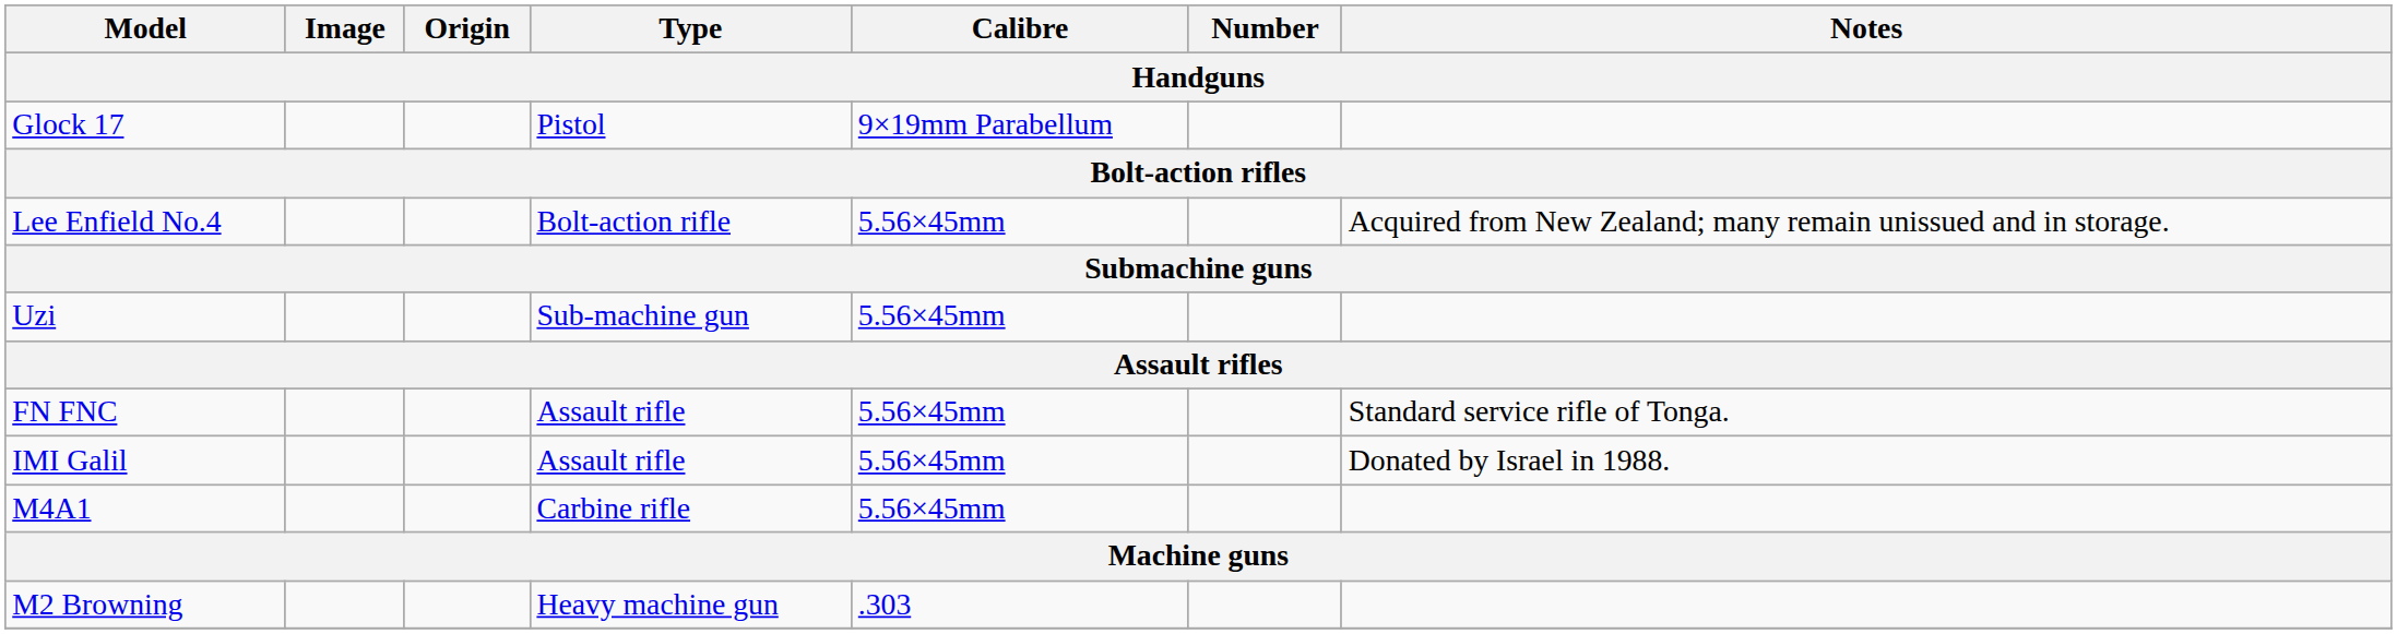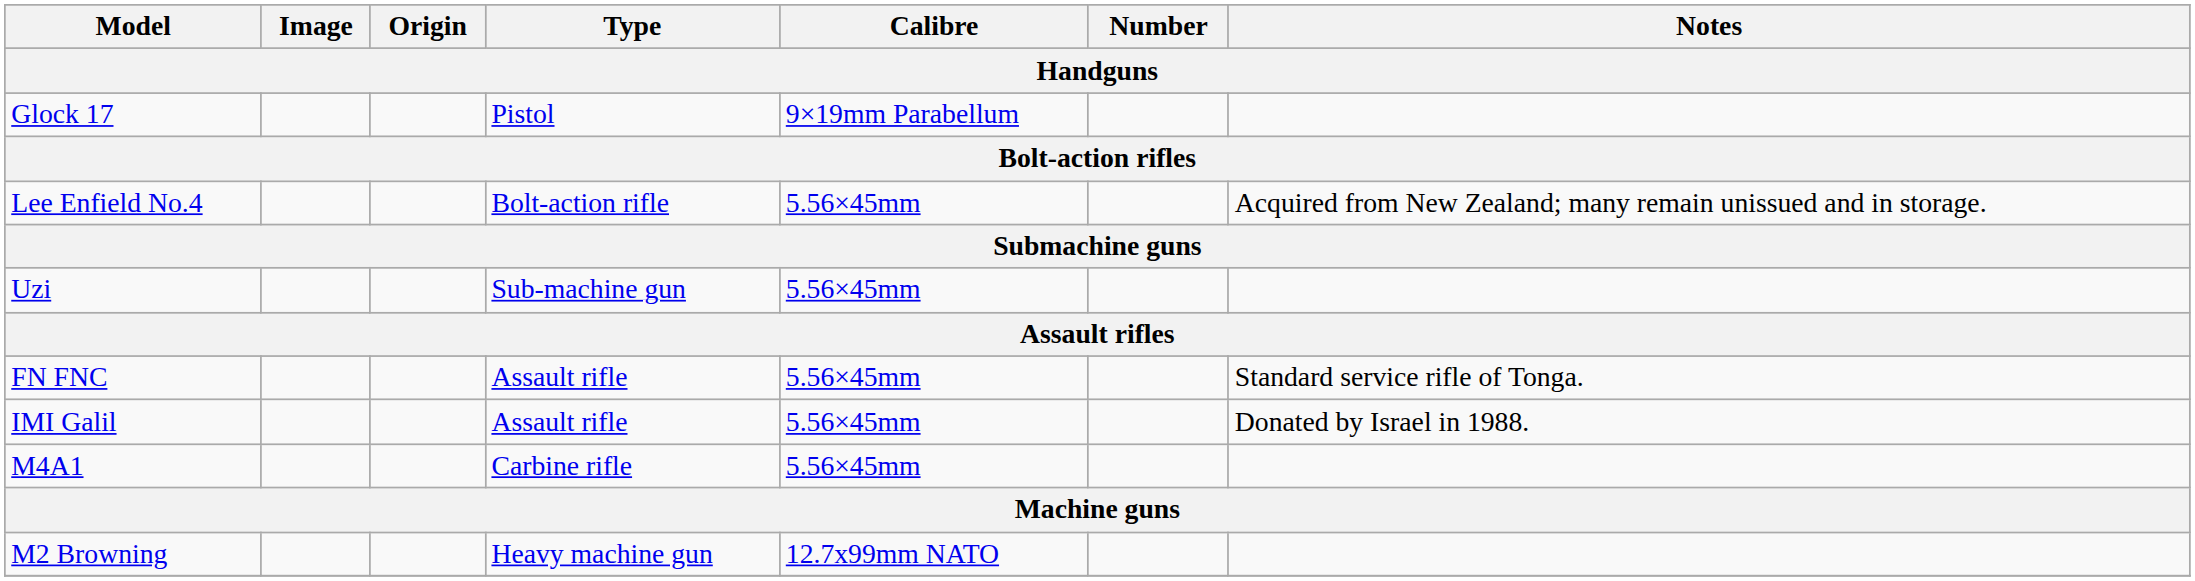 <table class="wikitable" style="width:100%;">
 <tr>
 <th>Model</th>
 <th>Image</th>
 <th>Origin</th>
 <th>Type</th>
 <th>Calibre</th>
 <th>Number</th>
 <th>Notes</th>
 </tr>
 <tr>
 <th colspan="7">Handguns</th>
 </tr>
 <tr>
 <td><a href='#'>Glock 17</a></td>
 <td></td>
 <td></td>
 <td><a href='#'>Pistol</a></td>
 <td><a href='#'>9×19mm Parabellum</a></td>
 <td></td>
 <td></td>
 </tr>
 <tr>
 <th colspan="7">Bolt-action rifles</th>
 </tr>
 <tr>
 <td><a href='#'>Lee Enfield No.4</a></td>
 <td></td>
 <td></td>
 <td><a href='#'>Bolt-action rifle</a></td>
 <td><a href='#'>5.56×45mm</a></td>
 <td></td>
 <td>Acquired from New Zealand; many remain unissued and in storage.</td>
 </tr>
 <tr>
 <th colspan="7">Submachine guns</th>
 </tr>
 <tr>
 <td><a href='#'>Uzi</a></td>
 <td></td>
 <td></td>
 <td><a href='#'>Sub-machine gun</a></td>
 <td><a href='#'>5.56×45mm</a></td>
 <td></td>
 <td></td>
 </tr>
 <tr>
 <th colspan="7">Assault rifles</th>
 </tr>
 <tr>
 <td><a href='#'>FN FNC</a></td>
 <td></td>
 <td></td>
 <td><a href='#'>Assault rifle</a></td>
 <td><a href='#'>5.56×45mm</a></td>
 <td></td>
 <td>Standard service rifle of Tonga.</td>
 </tr>
 <tr>
 <td><a href='#'>IMI Galil</a></td>
 <td></td>
 <td></td>
 <td><a href='#'>Assault rifle</a></td>
 <td><a href='#'>5.56×45mm</a></td>
 <td></td>
 <td>Donated by Israel in 1988.</td>
 </tr>
 <tr>
 <td><a href='#'>M4A1</a></td>
 <td></td>
 <td></td>
 <td><a href='#'>Carbine rifle</a></td>
 <td><a href='#'>5.56×45mm</a></td>
 <td></td>
 <td></td>
 </tr>
 <tr>
 <th colspan="7">Machine guns</th>
 </tr>
 <tr>
 <td><a href='#'>M2 Browning</a></td>
 <td></td>
 <td></td>
 <td><a href='#'>Heavy machine gun</a></td>
-<td><a href='#'>.303</a></td>
+<td><a href='#'>12.7x99mm NATO</a></td>
 <td></td>
 <td></td>
 </tr>
 <tr>
 </tr>
 </table>
